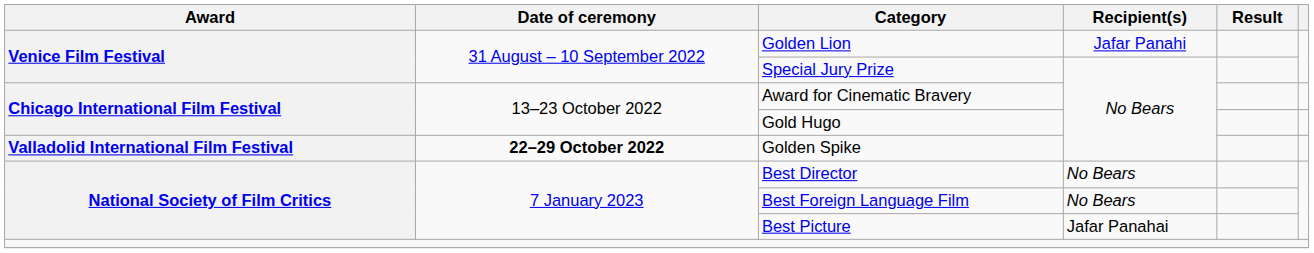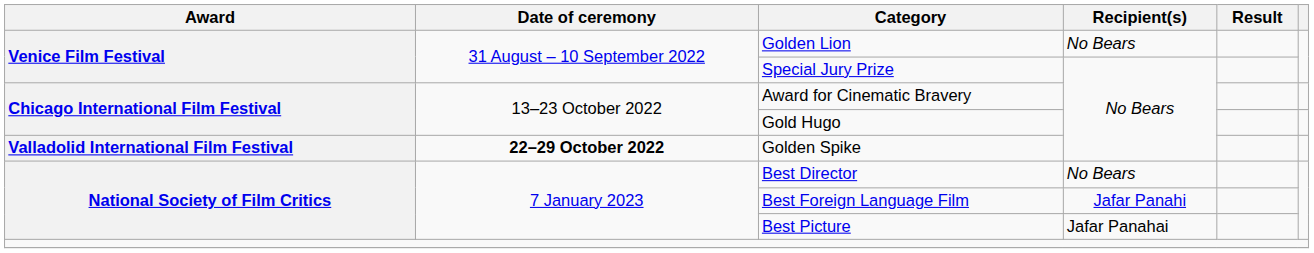 <table class="wikitable sortable plainrowheaders" style="width: 80%;">
 <tr>
 <th scope=col>Award</th>
 <th scope=col>Date of ceremony</th>
 <th scope=col>Category</th>
 <th scope=col>Recipient(s)</th>
 <th scope=col>Result</th>
 <th scope=col class=unsortable></th>
 </tr>
 <tr>
 <th rowspan=2 scope=row style="text-align: left;"><a href='#'>Venice Film Festival</a></th>
 <td rowspan=2 style="text-align: center;"><a href='#'>31 August – 10 September 2022</a></td>
 <td style="text-align: left;"><a href='#'>Golden Lion</a></td>
-<td style="text-align: center;"><a href='#'>Jafar Panahi</a> </td>
+<td><em>No Bears</em></td>
 <td></td>
 <td rowspan=2 style="text-align: center;"></td>
 </tr>
 <tr>
 <td style="text-align: left;"><a href='#'>Special Jury Prize</a></td>
 <td rowspan=4 style="text-align: center;"><em>No Bears</em></td>
 <td></td>
 </tr>
 <tr>
 <th rowspan=2 scope=row style="text-align: left;"><a href='#'>Chicago International Film Festival</a></th>
 <td rowspan=2 style="text-align: center;">13–23 October 2022</td>
 <td style="text-align: left;">Award for Cinematic Bravery</td>
 <td></td>
 <td style="text-align: center;"></td>
 </tr>
 <tr>
 <td style="text-align: left;">Gold Hugo</td>
 <td></td>
 <td style="text-align: center;"></td>
 </tr>
 <tr>
 <th scope=row style="text-align: left;"><a href='#'>Valladolid International Film Festival</a></th>
 <td style="text-align: center;"><strong>22–29 October 2022</strong></td>
 <td style="text-align: left;">Golden Spike</td>
 <td></td>
 <td style="text-align: center;"></td>
 </tr>
 <tr>
 <th rowspan="3" scope="row"><a href='#'>National Society of Film Critics</a></th>
 <td align="center" rowspan="3"><a href='#'>7 January 2023</a></td>
 <td><a href='#'>Best Director</a></td>
 <td><em>No Bears</em></td>
 <td></td>
 <td align="center" rowspan="3"></td>
 </tr>
 <tr>
 <td><a href='#'>Best Foreign Language Film</a></td>
-<td><em>No Bears</em></td>
+<td style="text-align: center;"><a href='#'>Jafar Panahi</a> </td>
 <td></td>
 </tr>
 <tr>
 <td><a href='#'>Best Picture</a></td>
 <td>Jafar Panahai</td>
 <td></td>
 </tr>
 <tr>
 <td colspan=6> </td>
 </tr>
 <tr>
 </tr>
 </table>
